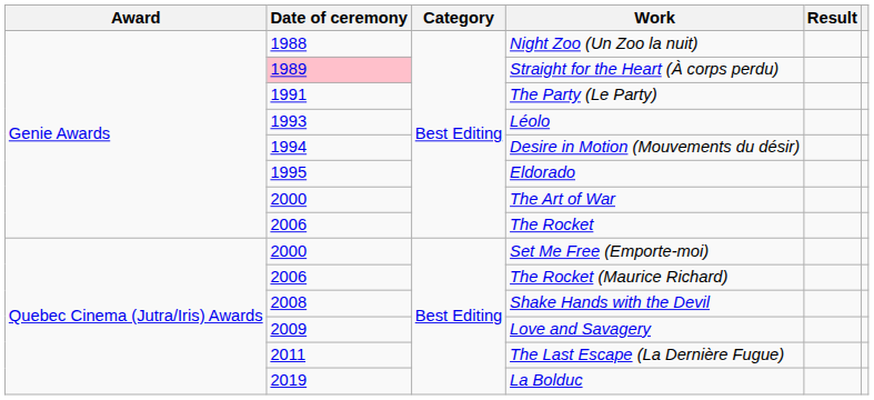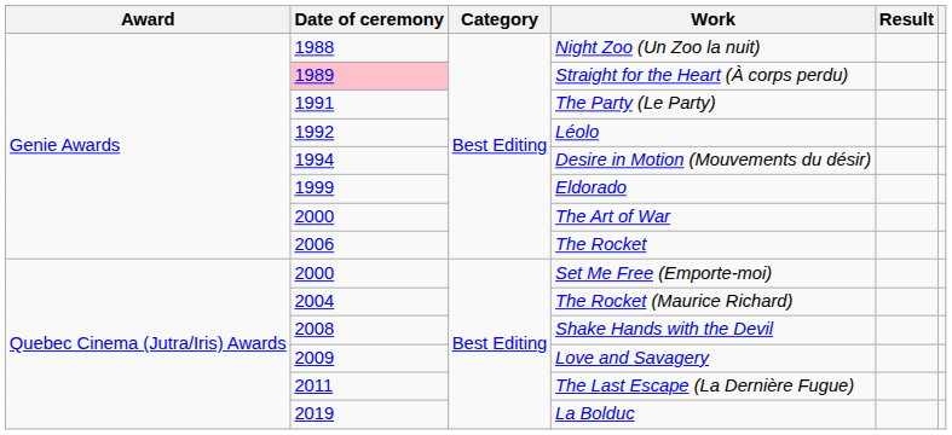 <table class="wikitable plainrowheaders sortable">
 <tr>
 <th scope="col">Award</th>
 <th scope="col">Date of ceremony</th>
 <th scope="col">Category</th>
 <th scope="col">Work</th>
 <th scope="col">Result</th>
 <th scope="col" class="unsortable"></th>
 </tr>
 <tr>
 <td rowspan=8><a href='#'>Genie Awards</a></td>
 <td><a href='#'>1988</a></td>
 <td rowspan=8><a href='#'>Best Editing</a></td>
 <td><em><a href='#'>Night Zoo</a> (Un Zoo la nuit)</em></td>
 <td></td>
 <td></td>
 </tr>
 <tr>
 <td style="background: pink;"><a href='#'>1989</a></td>
 <td><em><a href='#'>Straight for the Heart</a> (À corps perdu)</em></td>
 <td></td>
 <td></td>
 </tr>
 <tr>
 <td><a href='#'>1991</a></td>
 <td><em><a href='#'>The Party</a> (Le Party)</em></td>
 <td></td>
 <td></td>
 </tr>
 <tr>
-<td><a href='#'>1993</a></td>
+<td><a href='#'>1992</a></td>
 <td><em><a href='#'>Léolo</a></em></td>
 <td></td>
 <td></td>
 </tr>
 <tr>
 <td><a href='#'>1994</a></td>
 <td><em><a href='#'>Desire in Motion</a> (Mouvements du désir)</em></td>
 <td></td>
 <td></td>
 </tr>
 <tr>
-<td><a href='#'>1995</a></td>
+<td><a href='#'>1999</a></td>
 <td><em><a href='#'>Eldorado</a></em></td>
 <td></td>
 <td></td>
 </tr>
 <tr>
 <td><a href='#'>2000</a></td>
 <td><em><a href='#'>The Art of War</a></em></td>
 <td></td>
 <td></td>
 </tr>
 <tr>
 <td><a href='#'>2006</a></td>
 <td><em><a href='#'>The Rocket</a></em></td>
 <td></td>
 <td></td>
 </tr>
 <tr>
 <td rowspan=6><a href='#'>Quebec Cinema (Jutra/Iris) Awards</a></td>
 <td><a href='#'>2000</a></td>
 <td rowspan=6><a href='#'>Best Editing</a></td>
 <td><em><a href='#'>Set Me Free</a> (Emporte-moi)</em></td>
 <td></td>
 <td></td>
 </tr>
 <tr>
-<td><a href='#'>2006</a></td>
+<td><a href='#'>2004</a></td>
 <td><em><a href='#'>The Rocket</a> (Maurice Richard)</em></td>
 <td></td>
 <td></td>
 </tr>
 <tr>
 <td><a href='#'>2008</a></td>
 <td><em><a href='#'>Shake Hands with the Devil</a></em></td>
 <td></td>
 <td></td>
 </tr>
 <tr>
 <td><a href='#'>2009</a></td>
 <td><em><a href='#'>Love and Savagery</a></em></td>
 <td></td>
 <td></td>
 </tr>
 <tr>
 <td><a href='#'>2011</a></td>
 <td><em><a href='#'>The Last Escape</a> (La Dernière Fugue)</em></td>
 <td></td>
 <td></td>
 </tr>
 <tr>
 <td><a href='#'>2019</a></td>
 <td><em><a href='#'>La Bolduc</a></em></td>
 <td></td>
 <td></td>
 </tr>
 </table>
